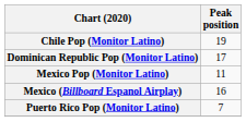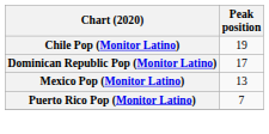 <table class="wikitable sortable plainrowheaders" style="text-align:center">
 <tr>
 <th scope="col">Chart (2020)</th>
 <th scope="col">Peak<br> position</th>
 </tr>
 <tr>
 <th scope="row">Chile Pop (<a href='#'>Monitor Latino</a>)</th>
 <td>19</td>
 </tr>
 <tr>
 <th scope="row">Dominican Republic Pop (<a href='#'>Monitor Latino</a>)</th>
 <td>17</td>
 </tr>
 <tr>
 <th scope="row">Mexico Pop (<a href='#'>Monitor Latino</a>)</th>
-<td>11</td>
-</tr>
-<tr>
-<th scope="row">Mexico (<a href='#'><em>Billboard</em> Espanol Airplay</a>)</th>
-<td>16</td>
+<td>13</td>
 </tr>
 <tr>
 <th scope="row">Puerto Rico Pop (<a href='#'>Monitor Latino</a>)</th>
 <td>7</td>
 </tr>
 <tr>
 </tr>
 <tr>
 </tr>
 </table>
